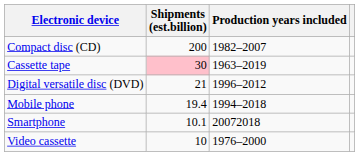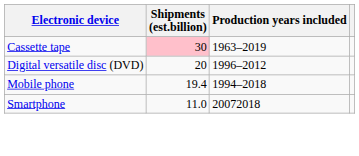 <table class="wikitable sortable">
 <tr>
 <th><a href='#'>Electronic device</a></th>
 <th data-sort-type="number">Shipments<br>(est.billion)</th>
 <th>Production years included</th>
 <th class="unsortable"></th>
-</tr>
-<tr>
-<td><a href='#'>Compact disc</a> (CD)</td>
-<td align="right">200</td>
-<td>1982–2007</td>
-<td></td>
 </tr>
 <tr>
 <td><a href='#'>Cassette tape</a></td>
 <td align="right" style="background: pink;">30</td>
 <td>1963–2019</td>
 <td></td>
 </tr>
 <tr>
 <td><a href='#'>Digital versatile disc</a> (DVD)</td>
-<td align="right">21</td>
+<td align="right">20</td>
 <td>1996–2012</td>
 <td></td>
 </tr>
 <tr>
 <td><a href='#'>Mobile phone</a></td>
 <td align="right">19.4</td>
 <td>1994–2018</td>
 <td></td>
 </tr>
 <tr>
 <td><a href='#'>Smartphone</a></td>
-<td align="right">10.1</td>
+<td align="right">11.0</td>
 <td>20072018</td>
 <td></td>
 </tr>
-<tr>
-<td><a href='#'>Video cassette</a></td>
-<td align="right">10</td>
-<td>1976–2000</td>
-<td></td>
-</tr>
 </table>
